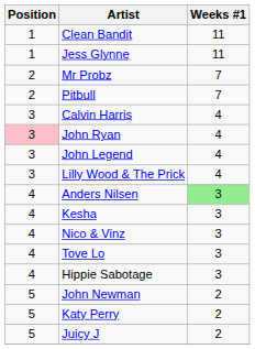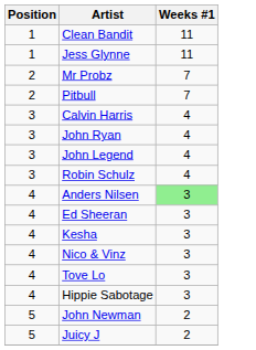 <table class="wikitable sortable" style="font-size:97%;">
 <tr>
 <th>Position</th>
 <th>Artist</th>
 <th>Weeks #1</th>
 </tr>
 <tr>
 <td align="center">1</td>
 <td><a href='#'>Clean Bandit</a></td>
 <td align="center">11</td>
 </tr>
 <tr>
 <td align="center">1</td>
 <td><a href='#'>Jess Glynne</a></td>
 <td align="center">11</td>
 </tr>
 <tr>
 <td align="center">2</td>
 <td><a href='#'>Mr Probz</a></td>
 <td align="center">7</td>
 </tr>
 <tr>
 <td align="center">2</td>
 <td><a href='#'>Pitbull</a></td>
 <td align="center">7</td>
 </tr>
 <tr>
 <td align="center">3</td>
 <td><a href='#'>Calvin Harris</a></td>
 <td align="center">4</td>
 </tr>
 <tr>
-<td align="center" style="background: pink;">3</td>
+<td align="center">3</td>
 <td><a href='#'>John Ryan</a></td>
 <td align="center">4</td>
 </tr>
 <tr>
 <td align="center">3</td>
 <td><a href='#'>John Legend</a></td>
 <td align="center">4</td>
 </tr>
 <tr>
 <td align="center">3</td>
-<td><a href='#'>Lilly Wood & The Prick</a></td>
+<td><a href='#'>Robin Schulz</a></td>
 <td align="center">4</td>
 </tr>
 <tr>
 <td align="center">4</td>
 <td><a href='#'>Anders Nilsen</a></td>
 <td align="center" style="background: lightgreen;">3</td>
+</tr>
+<tr>
+<td align="center">4</td>
+<td><a href='#'>Ed Sheeran</a></td>
+<td align="center">3</td>
 </tr>
 <tr>
 <td align="center">4</td>
 <td><a href='#'>Kesha</a></td>
 <td align="center">3</td>
 </tr>
 <tr>
 <td align="center">4</td>
 <td><a href='#'>Nico & Vinz</a></td>
 <td align="center">3</td>
 </tr>
 <tr>
 <td align="center">4</td>
 <td><a href='#'>Tove Lo</a></td>
 <td align="center">3</td>
 </tr>
 <tr>
 <td align="center">4</td>
 <td>Hippie Sabotage</td>
 <td align="center">3</td>
 </tr>
 <tr>
 <td align="center">5</td>
 <td><a href='#'>John Newman</a></td>
 <td align="center">2</td>
 </tr>
 <tr>
 <td align="center">5</td>
-<td><a href='#'>Katy Perry</a></td>
-<td align="center">2</td>
-</tr>
-<tr>
-<td align="center">5</td>
 <td><a href='#'>Juicy J</a></td>
 <td align="center">2</td>
 </tr>
 <tr>
 </tr>
 </table>
